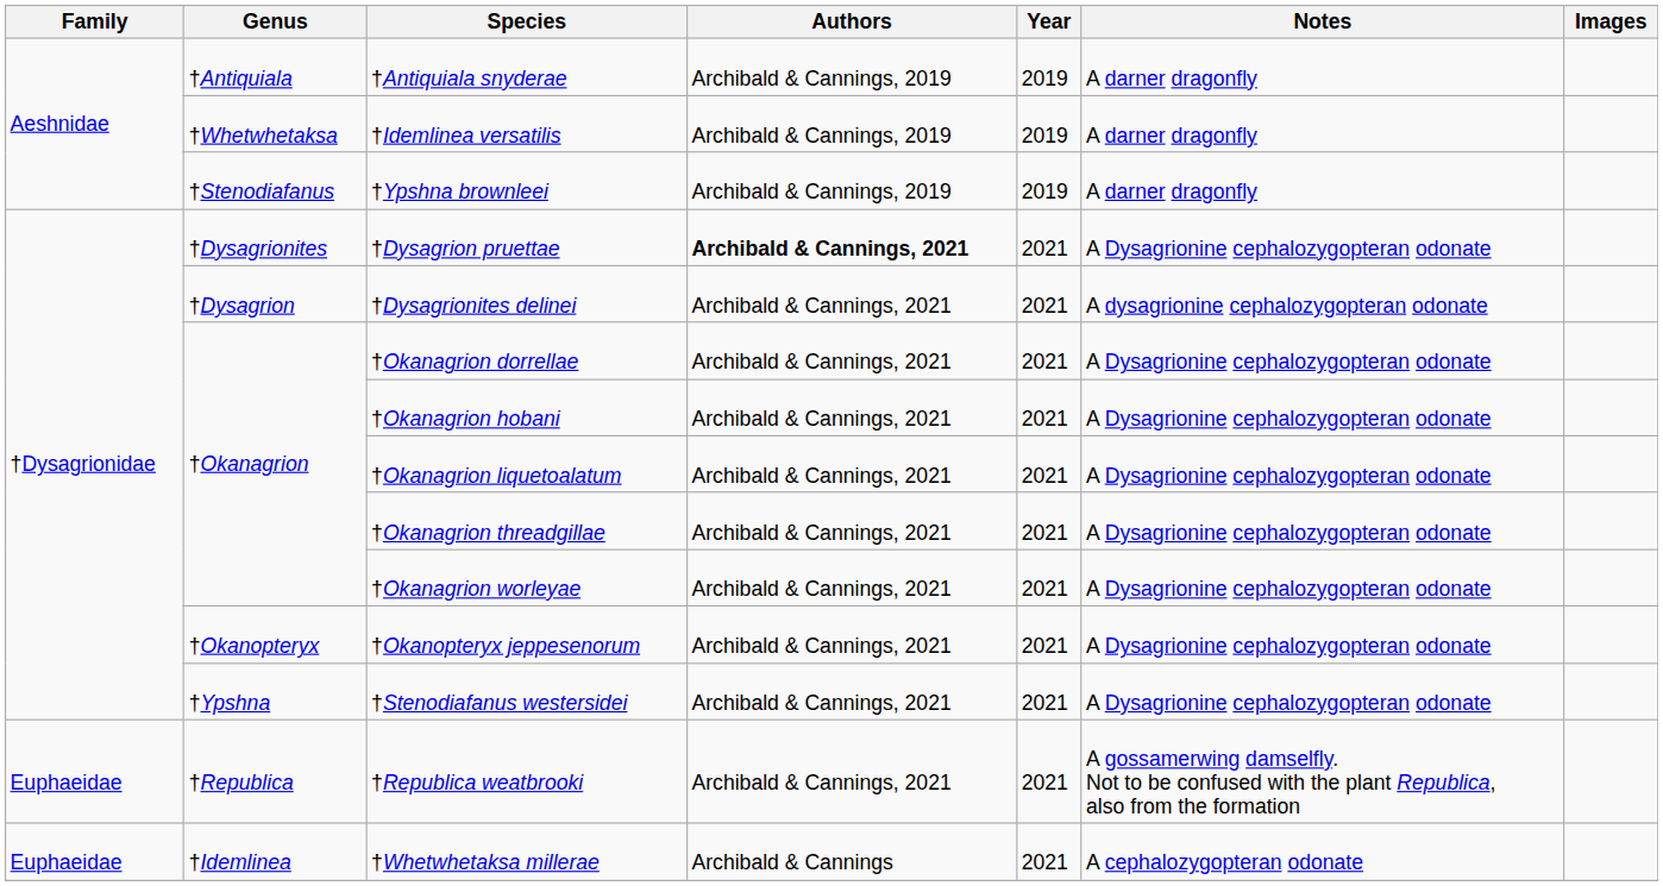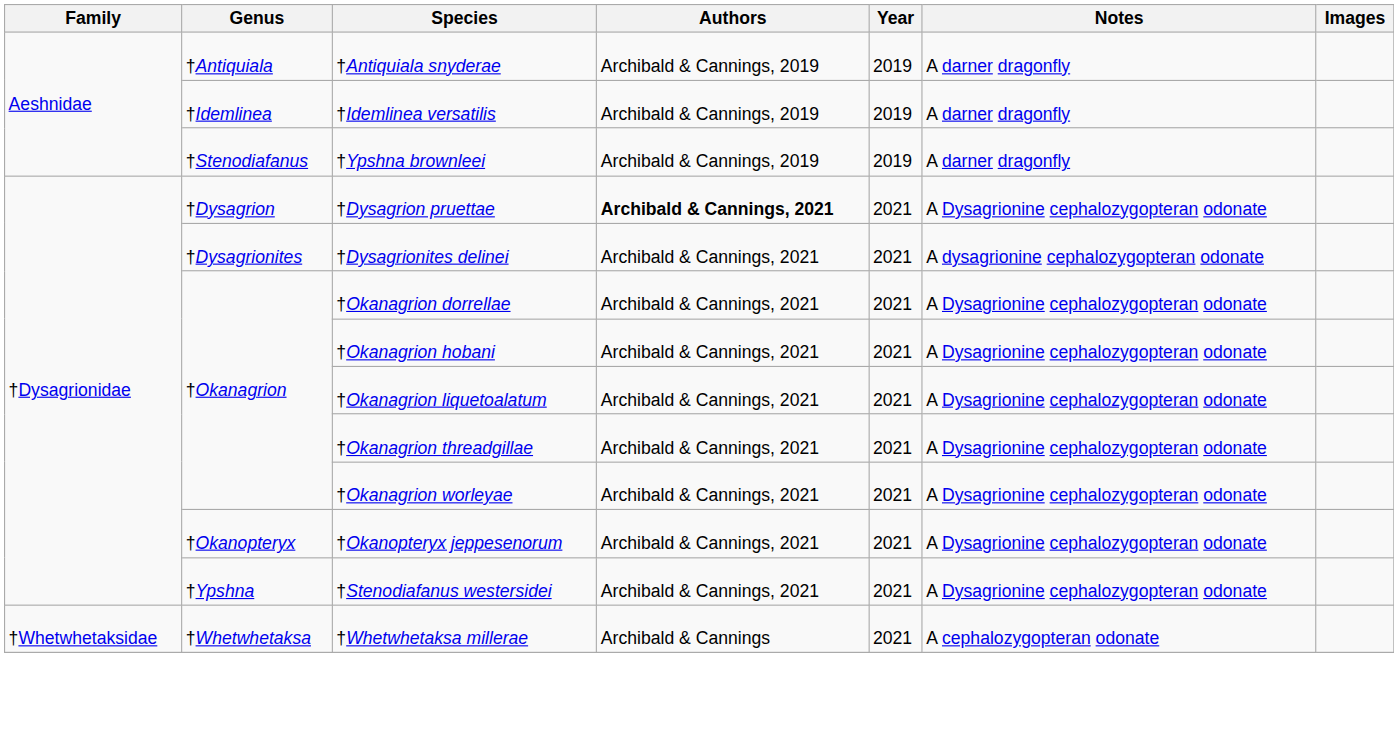 <table class="wikitable sortable"  style="margin:auto; width:100%;">
 <tr>
 <th>Family</th>
 <th>Genus</th>
 <th>Species</th>
 <th>Authors</th>
 <th>Year</th>
 <th>Notes</th>
 <th>Images</th>
 </tr>
 <tr>
 <td rowspan=3><a href='#'>Aeshnidae</a></td>
 <td><br>†<em><a href='#'>Antiquiala</a></em></td>
 <td><br>†<em><a href='#'>Antiquiala snyderae</a></em></td>
 <td><br>Archibald & Cannings, 2019</td>
 <td><br>2019</td>
 <td><br>A <a href='#'>darner</a> <a href='#'>dragonfly</a></td>
 <td><br></td>
 </tr>
 <tr>
-<td><br>†<em><a href='#'>Whetwhetaksa</a></em></td>
+<td><br>†<em><a href='#'>Idemlinea</a></em></td>
 <td><br>†<em><a href='#'>Idemlinea versatilis</a></em></td>
 <td><br>Archibald & Cannings, 2019</td>
 <td><br>2019</td>
 <td><br>A <a href='#'>darner</a> <a href='#'>dragonfly</a></td>
 <td><br></td>
 </tr>
 <tr>
 <td><br>†<em><a href='#'>Stenodiafanus</a></em></td>
 <td><br>†<em><a href='#'>Ypshna brownleei</a></em></td>
 <td><br>Archibald & Cannings, 2019</td>
 <td><br>2019</td>
 <td><br>A <a href='#'>darner</a> <a href='#'>dragonfly</a></td>
 <td><br></td>
 </tr>
 <tr>
 <td rowspan=9>†<a href='#'>Dysagrionidae</a></td>
-<td><br>†<em><a href='#'>Dysagrionites</a></em></td>
+<td><br>†<em><a href='#'>Dysagrion</a></em></td>
 <td><br>†<em><a href='#'>Dysagrion pruettae</a></em></td>
 <td><strong><br>Archibald & Cannings, 2021</strong></td>
 <td><br>2021</td>
 <td><br>A <a href='#'>Dysagrionine</a> <a href='#'>cephalozygopteran</a> <a href='#'>odonate</a></td>
 <td><br></td>
 </tr>
 <tr>
-<td><br>†<em><a href='#'>Dysagrion</a></em></td>
+<td><br>†<em><a href='#'>Dysagrionites</a></em></td>
 <td><br>†<em><a href='#'>Dysagrionites delinei</a></em></td>
 <td><br>Archibald & Cannings, 2021</td>
 <td><br>2021</td>
 <td><br>A <a href='#'>dysagrionine</a> <a href='#'>cephalozygopteran</a> <a href='#'>odonate</a></td>
 <td><br></td>
 </tr>
 <tr>
 <td rowspan=5>†<em><a href='#'>Okanagrion</a></em></td>
 <td><br>†<em><a href='#'>Okanagrion dorrellae</a></em></td>
 <td><br>Archibald & Cannings, 2021</td>
 <td><br>2021</td>
 <td><br>A <a href='#'>Dysagrionine</a> <a href='#'>cephalozygopteran</a> <a href='#'>odonate</a></td>
 <td><br></td>
 </tr>
 <tr>
 <td><br>†<em><a href='#'>Okanagrion hobani</a></em></td>
 <td><br>Archibald & Cannings, 2021</td>
 <td><br>2021</td>
 <td><br>A <a href='#'>Dysagrionine</a> <a href='#'>cephalozygopteran</a> <a href='#'>odonate</a></td>
 <td><br></td>
 </tr>
 <tr>
 <td><br>†<em><a href='#'>Okanagrion liquetoalatum</a></em></td>
 <td><br>Archibald & Cannings, 2021</td>
 <td><br>2021</td>
 <td><br>A <a href='#'>Dysagrionine</a> <a href='#'>cephalozygopteran</a> <a href='#'>odonate</a></td>
 <td><br></td>
 </tr>
 <tr>
 <td><br>†<em><a href='#'>Okanagrion threadgillae</a></em></td>
 <td><br>Archibald & Cannings, 2021</td>
 <td><br>2021</td>
 <td><br>A <a href='#'>Dysagrionine</a> <a href='#'>cephalozygopteran</a> <a href='#'>odonate</a></td>
 <td><br></td>
 </tr>
 <tr>
 <td><br>†<em><a href='#'>Okanagrion worleyae</a></em></td>
 <td><br>Archibald & Cannings, 2021</td>
 <td><br>2021</td>
 <td><br>A <a href='#'>Dysagrionine</a> <a href='#'>cephalozygopteran</a> <a href='#'>odonate</a></td>
 <td><br></td>
 </tr>
 <tr>
 <td><br>†<em><a href='#'>Okanopteryx</a></em></td>
 <td><br>†<em><a href='#'>Okanopteryx jeppesenorum</a></em></td>
 <td><br>Archibald & Cannings, 2021</td>
 <td><br>2021</td>
 <td><br>A <a href='#'>Dysagrionine</a> <a href='#'>cephalozygopteran</a> <a href='#'>odonate</a></td>
 <td><br></td>
 </tr>
 <tr>
 <td><br>†<em><a href='#'>Ypshna</a></em></td>
 <td><br>†<em><a href='#'>Stenodiafanus westersidei</a></em></td>
 <td><br>Archibald & Cannings, 2021</td>
 <td><br>2021</td>
 <td><br>A <a href='#'>Dysagrionine</a> <a href='#'>cephalozygopteran</a> <a href='#'>odonate</a></td>
 <td><br></td>
 </tr>
 <tr>
-<td><br><a href='#'>Euphaeidae</a></td>
-<td><br>†<em><a href='#'>Republica</a></em></td>
-<td><br>†<em><a href='#'>Republica weatbrooki</a></em></td>
-<td><br>Archibald & Cannings, 2021</td>
-<td><br>2021</td>
-<td><br>A <a href='#'>gossamerwing</a> <a href='#'>damselfly</a>.<br> Not to be confused with the plant <em><a href='#'>Republica</a></em>,<br> also from the formation</td>
-<td><br></td>
-</tr>
-<tr>
-<td><br><a href='#'>Euphaeidae</a></td>
-<td><br>†<em><a href='#'>Idemlinea</a></em></td>
+<td><br>†<a href='#'>Whetwhetaksidae</a></td>
+<td><br>†<em><a href='#'>Whetwhetaksa</a></em></td>
 <td><br>†<em><a href='#'>Whetwhetaksa millerae</a></em></td>
 <td><br>Archibald & Cannings</td>
 <td><br>2021</td>
 <td><br>A <a href='#'>cephalozygopteran</a> <a href='#'>odonate</a></td>
 <td><br></td>
 </tr>
 <tr>
 </tr>
 </table>
